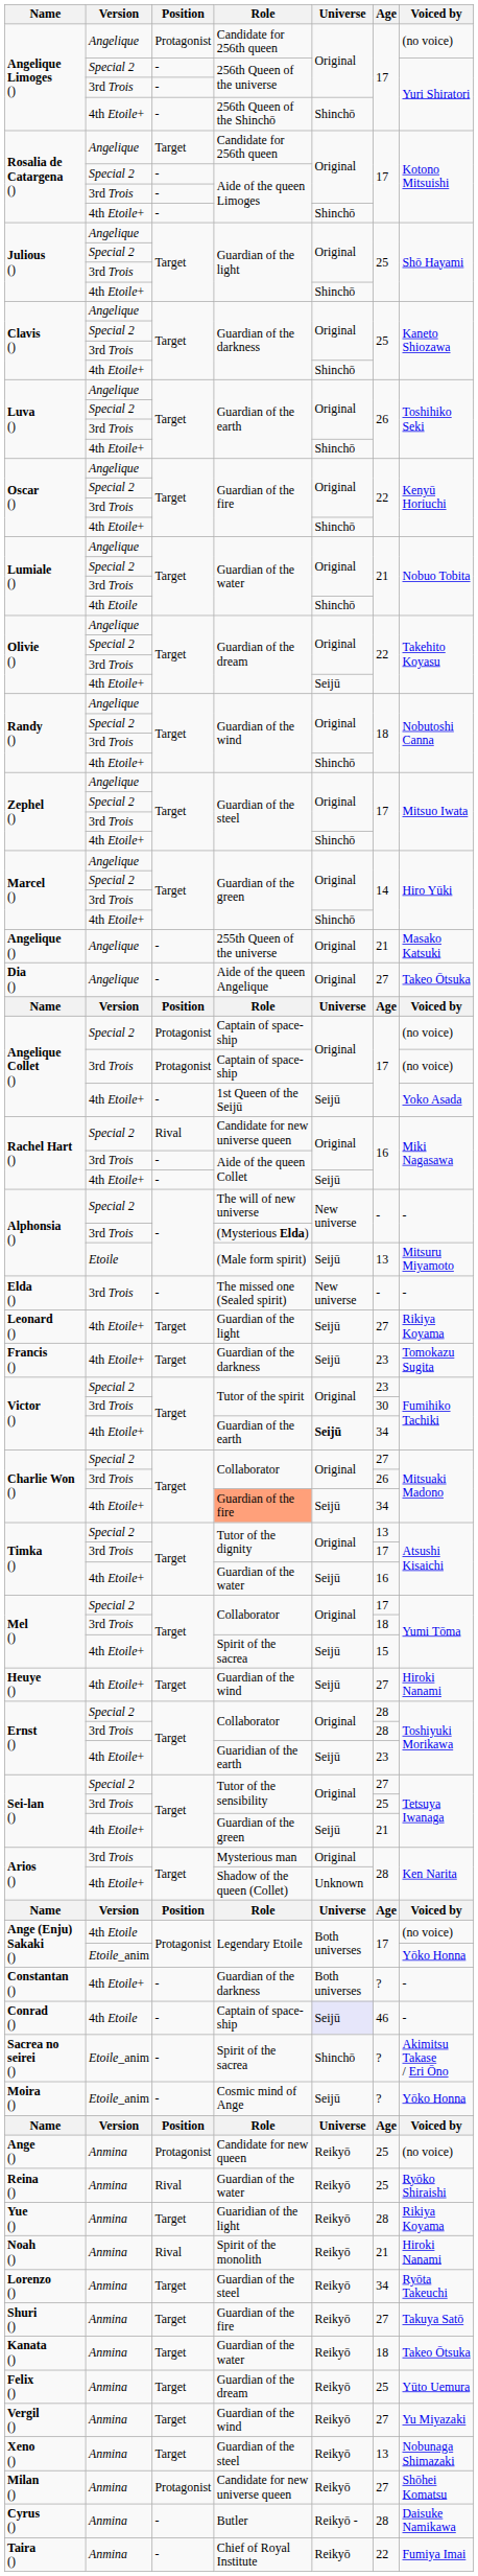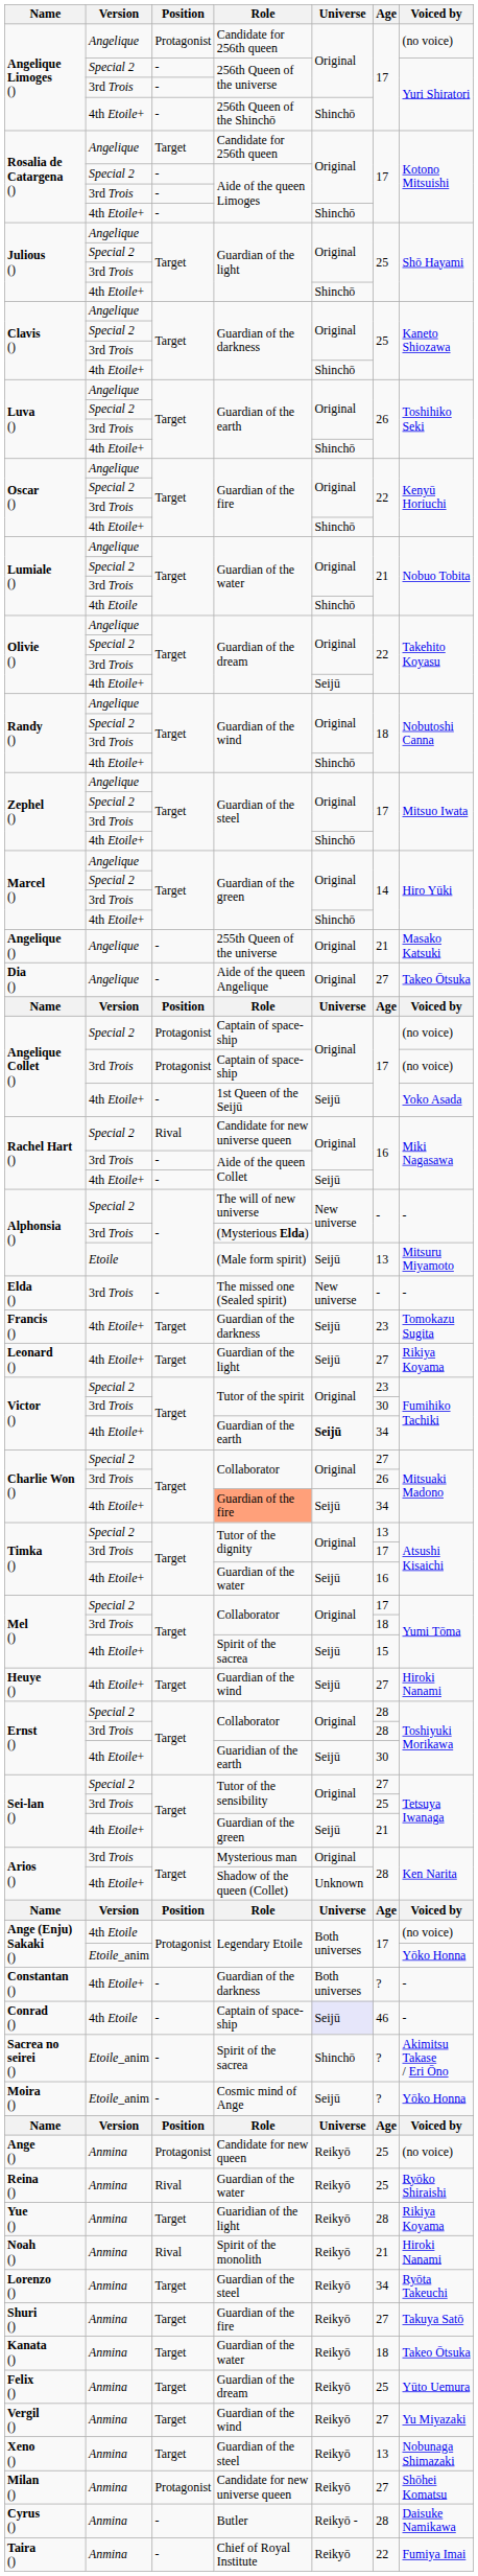 <table class="wikitable">
 <tr>
 <th>Name</th>
 <th>Version</th>
 <th>Position</th>
 <th>Role</th>
 <th>Universe</th>
 <th>Age</th>
 <th>Voiced by</th>
 </tr>
 <tr>
 <td rowspan=4><strong>Angelique Limoges</strong><br>()</td>
 <td rowspan=1><em>Angelique</em></td>
 <td rowspan=1>Protagonist</td>
 <td rowspan=1>Candidate for 256th queen</td>
 <td rowspan=3>Original</td>
 <td rowspan=4>17</td>
 <td rowspan=1>(no voice)</td>
 </tr>
 <tr>
 <td><em>Special 2</em></td>
 <td>-</td>
 <td rowspan=2>256th Queen of the universe</td>
 <td rowspan=3><a href='#'>Yuri Shiratori</a></td>
 </tr>
 <tr>
 <td>3rd <em>Trois</em></td>
 <td>-</td>
 </tr>
 <tr>
 <td>4th <em>Etoile</em>+</td>
 <td>-</td>
 <td>256th Queen of the Shinchō</td>
 <td>Shinchō</td>
 </tr>
 <tr>
 <td rowspan=4><strong>Rosalia de Catargena</strong><br>()</td>
 <td><em>Angelique</em></td>
 <td>Target</td>
 <td>Candidate for 256th queen</td>
 <td rowspan=3>Original</td>
 <td rowspan=4>17</td>
 <td rowspan=4><a href='#'>Kotono Mitsuishi</a></td>
 </tr>
 <tr>
 <td><em>Special 2</em></td>
 <td>-</td>
 <td rowspan=3>Aide of the queen Limoges</td>
 </tr>
 <tr>
 <td>3rd <em>Trois</em></td>
 <td>-</td>
 </tr>
 <tr>
 <td>4th <em>Etoile</em>+</td>
 <td>-</td>
 <td>Shinchō</td>
 </tr>
 <tr>
 <td rowspan=4><strong>Julious</strong><br>()</td>
 <td><em>Angelique</em></td>
 <td rowspan=4>Target</td>
 <td rowspan=4>Guardian of the light</td>
 <td rowspan=3>Original</td>
 <td rowspan=4>25</td>
 <td rowspan=4><a href='#'>Shō Hayami</a></td>
 </tr>
 <tr>
 <td><em>Special 2</em></td>
 </tr>
 <tr>
 <td>3rd <em>Trois</em></td>
 </tr>
 <tr>
 <td>4th <em>Etoile</em>+</td>
 <td>Shinchō</td>
 </tr>
 <tr>
 <td rowspan=4><strong>Clavis</strong><br>()</td>
 <td><em>Angelique</em></td>
 <td rowspan=4>Target</td>
 <td rowspan=4>Guardian of the darkness</td>
 <td rowspan=3>Original</td>
 <td rowspan=4>25</td>
 <td rowspan=4><a href='#'>Kaneto Shiozawa</a></td>
 </tr>
 <tr>
 <td><em>Special 2</em></td>
 </tr>
 <tr>
 <td>3rd <em>Trois</em></td>
 </tr>
 <tr>
 <td>4th <em>Etoile</em>+</td>
 <td>Shinchō</td>
 </tr>
 <tr>
 <td rowspan=4><strong>Luva</strong><br>()</td>
 <td><em>Angelique</em></td>
 <td rowspan=4>Target</td>
 <td rowspan=4>Guardian of the earth</td>
 <td rowspan=3>Original</td>
 <td rowspan=4>26</td>
 <td rowspan=4><a href='#'>Toshihiko Seki</a></td>
 </tr>
 <tr>
 <td><em>Special 2</em></td>
 </tr>
 <tr>
 <td>3rd <em>Trois</em></td>
 </tr>
 <tr>
 <td>4th <em>Etoile</em>+</td>
 <td>Shinchō</td>
 </tr>
 <tr>
 <td rowspan=4><strong>Oscar</strong><br>()</td>
 <td><em>Angelique</em></td>
 <td rowspan=4>Target</td>
 <td rowspan=4>Guardian of the fire</td>
 <td rowspan=3>Original</td>
 <td rowspan=4>22</td>
 <td rowspan=4><a href='#'>Kenyū Horiuchi</a></td>
 </tr>
 <tr>
 <td><em>Special 2</em></td>
 </tr>
 <tr>
 <td>3rd <em>Trois</em></td>
 </tr>
 <tr>
 <td>4th <em>Etoile</em>+</td>
 <td>Shinchō</td>
 </tr>
 <tr>
 <td rowspan=4><strong>Lumiale</strong><br>()</td>
 <td><em>Angelique</em></td>
 <td rowspan=4>Target</td>
 <td rowspan=4>Guardian of the water</td>
 <td rowspan=3>Original</td>
 <td rowspan=4>21</td>
 <td rowspan=4><a href='#'>Nobuo Tobita</a></td>
 </tr>
 <tr>
 <td><em>Special 2</em></td>
 </tr>
 <tr>
 <td>3rd <em>Trois</em></td>
 </tr>
 <tr>
 <td>4th <em>Etoile</em></td>
 <td>Shinchō</td>
 </tr>
 <tr>
 <td rowspan=4><strong>Olivie</strong><br>()</td>
 <td><em>Angelique</em></td>
 <td rowspan=4>Target</td>
 <td rowspan=4>Guardian of the dream</td>
 <td rowspan=3>Original</td>
 <td rowspan=4>22</td>
 <td rowspan=4><a href='#'>Takehito Koyasu</a></td>
 </tr>
 <tr>
 <td><em>Special 2</em></td>
 </tr>
 <tr>
 <td>3rd <em>Trois</em></td>
 </tr>
 <tr>
 <td>4th <em>Etoile</em>+</td>
 <td rowspan=1>Seijū</td>
 </tr>
 <tr>
 <td rowspan=4><strong>Randy</strong><br>()</td>
 <td><em>Angelique</em></td>
 <td rowspan=4>Target</td>
 <td rowspan=4>Guardian of the wind</td>
 <td rowspan=3>Original</td>
 <td rowspan=4>18</td>
 <td rowspan=4><a href='#'>Nobutoshi Canna</a></td>
 </tr>
 <tr>
 <td><em>Special 2</em></td>
 </tr>
 <tr>
 <td>3rd <em>Trois</em></td>
 </tr>
 <tr>
 <td>4th <em>Etoile</em>+</td>
 <td>Shinchō</td>
 </tr>
 <tr>
 <td rowspan=4><strong>Zephel</strong><br>()</td>
 <td><em>Angelique</em></td>
 <td rowspan=4>Target</td>
 <td rowspan=4>Guardian of the steel</td>
 <td rowspan=3>Original</td>
 <td rowspan=4>17</td>
 <td rowspan=4><a href='#'>Mitsuo Iwata</a></td>
 </tr>
 <tr>
 <td><em>Special 2</em></td>
 </tr>
 <tr>
 <td>3rd <em>Trois</em></td>
 </tr>
 <tr>
 <td>4th <em>Etoile</em>+</td>
 <td>Shinchō</td>
 </tr>
 <tr>
 <td rowspan=4><strong>Marcel</strong><br>()</td>
 <td><em>Angelique</em></td>
 <td rowspan=4>Target</td>
 <td rowspan=4>Guardian of the green</td>
 <td rowspan=3>Original</td>
 <td rowspan=4>14</td>
 <td rowspan=4><a href='#'>Hiro Yūki</a></td>
 </tr>
 <tr>
 <td><em>Special 2</em></td>
 </tr>
 <tr>
 <td>3rd <em>Trois</em></td>
 </tr>
 <tr>
 <td>4th <em>Etoile</em>+</td>
 <td>Shinchō</td>
 </tr>
 <tr>
 <td><strong>Angelique</strong><br> ()</td>
 <td><em>Angelique</em></td>
 <td>-</td>
 <td>255th Queen of the universe</td>
 <td>Original</td>
 <td>21</td>
 <td><a href='#'>Masako Katsuki</a></td>
 </tr>
 <tr>
 <td><strong>Dia</strong><br> ()</td>
 <td><em>Angelique</em></td>
 <td>-</td>
 <td>Aide of the queen Angelique</td>
 <td>Original</td>
 <td>27</td>
 <td rowspan=1><a href='#'>Takeo Ōtsuka</a></td>
 </tr>
 <tr>
 <th>Name</th>
 <th>Version</th>
 <th>Position</th>
 <th>Role</th>
 <th>Universe</th>
 <th>Age</th>
 <th>Voiced by</th>
 </tr>
 <tr>
 <td rowspan=3><strong>Angelique Collet</strong><br>()</td>
 <td><em>Special 2</em></td>
 <td>Protagonist</td>
 <td>Captain of space-ship</td>
 <td rowspan=2>Original</td>
 <td rowspan=3>17</td>
 <td rowspan=1>(no voice)</td>
 </tr>
 <tr>
 <td>3rd <em>Trois</em></td>
 <td>Protagonist</td>
 <td>Captain of space-ship</td>
 <td rowspan=1>(no voice)</td>
 </tr>
 <tr>
 <td>4th <em>Etoile</em>+</td>
 <td>-</td>
 <td>1st Queen of the Seijū</td>
 <td>Seijū</td>
 <td rowspan=1><a href='#'>Yoko Asada</a></td>
 </tr>
 <tr>
 <td rowspan=3><strong>Rachel Hart</strong><br>()</td>
 <td><em>Special 2</em></td>
 <td>Rival</td>
 <td>Candidate for new universe queen</td>
 <td rowspan=2>Original</td>
 <td rowspan=3>16</td>
 <td rowspan=3><a href='#'>Miki Nagasawa</a></td>
 </tr>
 <tr>
 <td>3rd <em>Trois</em></td>
 <td>-</td>
 <td rowspan=2>Aide of the queen Collet</td>
 </tr>
 <tr>
 <td>4th <em>Etoile</em>+</td>
 <td>-</td>
 <td>Seijū</td>
 </tr>
 <tr>
 <td rowspan=3><strong>Alphonsia</strong> <br>()</td>
 <td><em>Special 2</em></td>
 <td rowspan=3>-</td>
 <td rowspan=1>The will of new universe</td>
 <td rowspan=2>New universe</td>
 <td rowspan=2>-</td>
 <td rowspan=2>-</td>
 </tr>
 <tr>
 <td>3rd <em>Trois</em></td>
 <td>(Mysterious <strong>Elda</strong>)</td>
 </tr>
 <tr>
 <td><em>Etoile</em> </td>
 <td>(Male form spirit)</td>
 <td>Seijū</td>
 <td>13</td>
 <td><a href='#'>Mitsuru Miyamoto</a></td>
 </tr>
 <tr>
 <td rowspan=1><strong>Elda</strong><br>()</td>
 <td>3rd <em>Trois</em></td>
 <td>-</td>
 <td>The missed one<br>(Sealed spirit) </td>
 <td>New universe</td>
 <td>-</td>
 <td>-</td>
 </tr>
 <tr>
+<td rowspan=1><strong>Francis</strong><br>()</td>
+<td>4th <em>Etoile</em>+</td>
+<td>Target</td>
+<td>Guardian of the darkness</td>
+<td rowspan=1>Seijū</td>
+<td rowspan=1>23</td>
+<td rowspan=1><a href='#'>Tomokazu Sugita</a></td>
+</tr>
+<tr>
 <td rowspan=1><strong>Leonard</strong><br>()</td>
 <td>4th <em>Etoile</em>+</td>
 <td>Target</td>
 <td>Guardian of the light</td>
 <td rowspan=1>Seijū</td>
 <td rowspan=1>27</td>
 <td rowspan=1><a href='#'>Rikiya Koyama</a></td>
-</tr>
-<tr>
-<td rowspan=1><strong>Francis</strong><br>()</td>
-<td>4th <em>Etoile</em>+</td>
-<td>Target</td>
-<td>Guardian of the darkness</td>
-<td rowspan=1>Seijū</td>
-<td rowspan=1>23</td>
-<td rowspan=1><a href='#'>Tomokazu Sugita</a></td>
 </tr>
 <tr>
 <td rowspan=3><strong>Victor</strong><br>()</td>
 <td><em>Special 2</em></td>
 <td rowspan=3>Target</td>
 <td rowspan=2>Tutor of the spirit</td>
 <td rowspan=2>Original</td>
 <td rowspan=1>23</td>
 <td rowspan=3><a href='#'>Fumihiko Tachiki</a></td>
 </tr>
 <tr>
 <td>3rd <em>Trois</em></td>
 <td>30</td>
 </tr>
 <tr>
 <td>4th <em>Etoile</em>+</td>
 <td>Guardian of the earth</td>
 <td><strong>Seijū</strong></td>
 <td>34</td>
 </tr>
 <tr>
 <td rowspan=3><strong>Charlie Won</strong><br>()</td>
 <td><em>Special 2</em></td>
 <td rowspan=3>Target</td>
 <td rowspan=2>Collaborator</td>
 <td rowspan=2>Original</td>
 <td rowspan=1>27</td>
 <td rowspan=3><a href='#'>Mitsuaki Madono</a></td>
 </tr>
 <tr>
 <td>3rd <em>Trois</em></td>
 <td>26</td>
 </tr>
 <tr>
 <td>4th <em>Etoile</em>+</td>
 <td style="background: lightsalmon;">Guardian of the fire</td>
 <td>Seijū</td>
 <td>34</td>
 </tr>
 <tr>
 <td rowspan=3><strong>Timka</strong><br>()</td>
 <td><em>Special 2</em></td>
 <td rowspan=3>Target</td>
 <td rowspan=2>Tutor of the dignity</td>
 <td rowspan=2>Original</td>
 <td rowspan=1>13</td>
 <td rowspan=3><a href='#'>Atsushi Kisaichi</a></td>
 </tr>
 <tr>
 <td>3rd <em>Trois</em></td>
 <td>17</td>
 </tr>
 <tr>
 <td>4th <em>Etoile</em>+</td>
 <td>Guardian of the water</td>
 <td>Seijū</td>
 <td>16</td>
 </tr>
 <tr>
 <td rowspan=3><strong>Mel</strong><br>()</td>
 <td><em>Special 2</em></td>
 <td rowspan=3>Target</td>
 <td rowspan=2>Collaborator</td>
 <td rowspan=2>Original</td>
 <td rowspan=1>17</td>
 <td rowspan=3><a href='#'>Yumi Tōma</a></td>
 </tr>
 <tr>
 <td>3rd <em>Trois</em></td>
 <td>18</td>
 </tr>
 <tr>
 <td>4th <em>Etoile</em>+</td>
 <td>Spirit of the sacrea</td>
 <td>Seijū</td>
 <td>15</td>
 </tr>
 <tr>
 <td rowspan=1><strong>Heuye</strong><br>()</td>
 <td>4th <em>Etoile</em>+</td>
 <td>Target</td>
 <td>Guardian of the wind</td>
 <td rowspan=1>Seijū</td>
 <td rowspan=1>27</td>
 <td rowspan=1><a href='#'>Hiroki Nanami</a></td>
 </tr>
 <tr>
 <td rowspan=3><strong>Ernst</strong><br>()</td>
 <td><em>Special 2</em></td>
 <td rowspan=3>Target</td>
 <td rowspan=2>Collaborator</td>
 <td rowspan=2>Original</td>
 <td rowspan=1>28</td>
 <td rowspan=3><a href='#'>Toshiyuki Morikawa</a></td>
 </tr>
 <tr>
 <td>3rd <em>Trois</em></td>
 <td>28</td>
 </tr>
 <tr>
 <td>4th <em>Etoile</em>+</td>
 <td>Guaridian of the earth</td>
 <td>Seijū</td>
-<td>23</td>
+<td>30</td>
 </tr>
 <tr>
 <td rowspan=3><strong>Sei-lan</strong><br>()</td>
 <td><em>Special 2</em></td>
 <td rowspan=3>Target</td>
 <td rowspan=2>Tutor of the sensibility</td>
 <td rowspan=2>Original</td>
 <td rowspan=1>27</td>
 <td rowspan=3><a href='#'>Tetsuya Iwanaga</a></td>
 </tr>
 <tr>
 <td>3rd <em>Trois</em></td>
 <td>25</td>
 </tr>
 <tr>
 <td>4th <em>Etoile</em>+</td>
 <td>Guardian of the green</td>
 <td>Seijū</td>
 <td>21</td>
 </tr>
 <tr>
 <td rowspan=2><strong>Arios</strong><br>()</td>
 <td>3rd <em>Trois</em></td>
 <td rowspan=2>Target</td>
 <td rowspan=1>Mysterious man</td>
 <td rowspan=1>Original</td>
 <td rowspan=2>28</td>
 <td rowspan=2><a href='#'>Ken Narita</a></td>
 </tr>
 <tr>
 <td>4th <em>Etoile</em>+</td>
 <td>Shadow of the queen (Collet)</td>
 <td>Unknown</td>
 </tr>
 <tr>
 <th>Name</th>
 <th>Version</th>
 <th>Position</th>
 <th>Role</th>
 <th>Universe</th>
 <th>Age</th>
 <th>Voiced by</th>
 </tr>
 <tr>
 <td rowspan=2><strong>Ange (Enju) <br>Sakaki</strong><br> ()</td>
 <td rowspan=1>4th <em>Etoile</em></td>
 <td rowspan=2>Protagonist</td>
 <td rowspan=2>Legendary Etoile</td>
 <td rowspan=2>Both universes</td>
 <td rowspan=2>17</td>
 <td rowspan=1>(no voice)</td>
 </tr>
 <tr>
 <td rowspan=1><em>Etoile</em>_anim</td>
 <td rowspan=1><a href='#'>Yōko Honna</a></td>
 </tr>
 <tr>
 <td rowspan=1><strong>Constantan</strong><br>()</td>
 <td>4th <em>Etoile</em>+</td>
 <td>-</td>
 <td>Guardian of the darkness</td>
 <td rowspan=1>Both universes</td>
 <td rowspan=1>?</td>
 <td rowspan=1>-</td>
 </tr>
 <tr>
 <td rowspan=1><strong>Conrad</strong><br>()</td>
 <td>4th <em>Etoile</em></td>
 <td>-</td>
 <td>Captain of space-ship</td>
 <td rowspan=1 style="background: lavender;">Seijū</td>
 <td rowspan=1>46</td>
 <td rowspan=1>-</td>
 </tr>
 <tr>
 <td rowspan=1><strong>Sacrea no seirei</strong><br>()</td>
 <td><em>Etoile</em>_anim</td>
 <td>-</td>
 <td>Spirit of the sacrea</td>
 <td>Shinchō</td>
 <td rowspan=1>?</td>
 <td rowspan=1><a href='#'>Akimitsu Takase</a><br>/ <a href='#'>Eri Ōno</a></td>
 </tr>
 <tr>
 <td rowspan=1><strong>Moira</strong><br>()</td>
 <td><em>Etoile</em>_anim</td>
 <td>-</td>
 <td>Cosmic mind of Ange</td>
 <td rowspan=1>Seijū</td>
 <td rowspan=1>?</td>
 <td rowspan=1><a href='#'>Yōko Honna</a></td>
 </tr>
 <tr>
 <th>Name</th>
 <th>Version</th>
 <th>Position</th>
 <th>Role</th>
 <th>Universe</th>
 <th>Age</th>
 <th>Voiced by</th>
 </tr>
 <tr>
 <td rowspan=1><strong>Ange</strong><br>()</td>
 <td><em>Anmina</em></td>
 <td>Protagonist</td>
 <td>Candidate for new queen</td>
 <td rowspan=1>Reikyō </td>
 <td rowspan=1>25</td>
 <td rowspan=1>(no voice)</td>
 </tr>
 <tr>
 <td rowspan=1><strong>Reina</strong><br>()</td>
 <td><em>Anmina</em></td>
 <td>Rival</td>
 <td>Guardian of the water</td>
 <td rowspan=1>Reikyō</td>
 <td rowspan=1>25</td>
 <td rowspan=1><a href='#'>Ryōko Shiraishi</a></td>
 </tr>
 <tr>
 <td rowspan=1><strong>Yue</strong><br>()</td>
 <td><em>Anmina</em></td>
 <td>Target</td>
 <td>Guaridian of the light</td>
 <td rowspan=1>Reikyō</td>
 <td rowspan=1>28</td>
 <td rowspan=1><a href='#'>Rikiya Koyama</a></td>
 </tr>
 <tr>
 <td rowspan=1><strong>Noah</strong><br>()</td>
 <td><em>Anmina</em></td>
 <td>Rival</td>
 <td>Spirit of the monolith</td>
 <td rowspan=1>Reikyō</td>
 <td rowspan=1>21</td>
 <td rowspan=1><a href='#'>Hiroki Nanami</a></td>
 </tr>
 <tr>
 <td rowspan=1><strong>Lorenzo</strong><br>()</td>
 <td><em>Anmina</em></td>
 <td>Target</td>
 <td>Guardian of the steel</td>
 <td rowspan=1>Reikyō</td>
 <td rowspan=1>34</td>
 <td rowspan=1><a href='#'>Ryōta Takeuchi</a></td>
 </tr>
 <tr>
 <td rowspan=1><strong>Shuri</strong><br>()</td>
 <td><em>Anmina</em></td>
 <td>Target</td>
 <td>Guardian of the fire</td>
 <td rowspan=1>Reikyō</td>
 <td rowspan=1>27</td>
 <td rowspan=1><a href='#'>Takuya Satō</a></td>
 </tr>
 <tr>
 <td rowspan=1><strong>Kanata</strong><br>()</td>
 <td><em>Anmina</em></td>
 <td>Target</td>
 <td>Guardian of the water</td>
 <td rowspan=1>Reikyō</td>
 <td rowspan=1>18</td>
 <td rowspan=1><a href='#'>Takeo Ōtsuka</a></td>
 </tr>
 <tr>
 <td rowspan=1><strong>Felix</strong><br>()</td>
 <td><em>Anmina</em></td>
 <td>Target</td>
 <td>Guardian of the dream</td>
 <td rowspan=1>Reikyō</td>
 <td rowspan=1>25</td>
 <td rowspan=1><a href='#'>Yūto Uemura</a></td>
 </tr>
 <tr>
 <td rowspan=1><strong>Vergil</strong><br>()</td>
 <td><em>Anmina</em></td>
 <td>Target</td>
 <td>Guardian of the wind</td>
 <td rowspan=1>Reikyō</td>
 <td rowspan=1>27</td>
 <td rowspan=1><a href='#'>Yu Miyazaki</a></td>
 </tr>
 <tr>
 <td rowspan=1><strong>Xeno</strong><br>()</td>
 <td><em>Anmina</em></td>
 <td>Target</td>
 <td>Guardian of the steel</td>
 <td rowspan=1>Reikyō</td>
 <td rowspan=1>13</td>
 <td rowspan=1><a href='#'>Nobunaga Shimazaki</a></td>
 </tr>
 <tr>
 <td rowspan=1><strong>Milan</strong><br>()</td>
 <td><em>Anmina</em></td>
 <td>Protagonist</td>
 <td>Candidate for new universe queen</td>
 <td rowspan=1>Reikyō</td>
 <td rowspan=1>27</td>
 <td rowspan=1><a href='#'>Shōhei Komatsu</a></td>
 </tr>
 <tr>
 <td rowspan=1><strong>Cyrus</strong><br>()</td>
 <td><em>Anmina</em></td>
 <td>-</td>
 <td>Butler</td>
 <td rowspan=1>Reikyō -</td>
 <td rowspan=1>28</td>
 <td rowspan=1><a href='#'>Daisuke Namikawa</a></td>
 </tr>
 <tr>
 <td rowspan=1><strong>Taira</strong><br>()</td>
 <td><em>Anmina</em></td>
 <td>-</td>
 <td>Chief of Royal Institute</td>
 <td rowspan=1>Reikyō</td>
 <td rowspan=1>22</td>
 <td rowspan=1><a href='#'>Fumiya Imai</a></td>
 </tr>
 </table>
